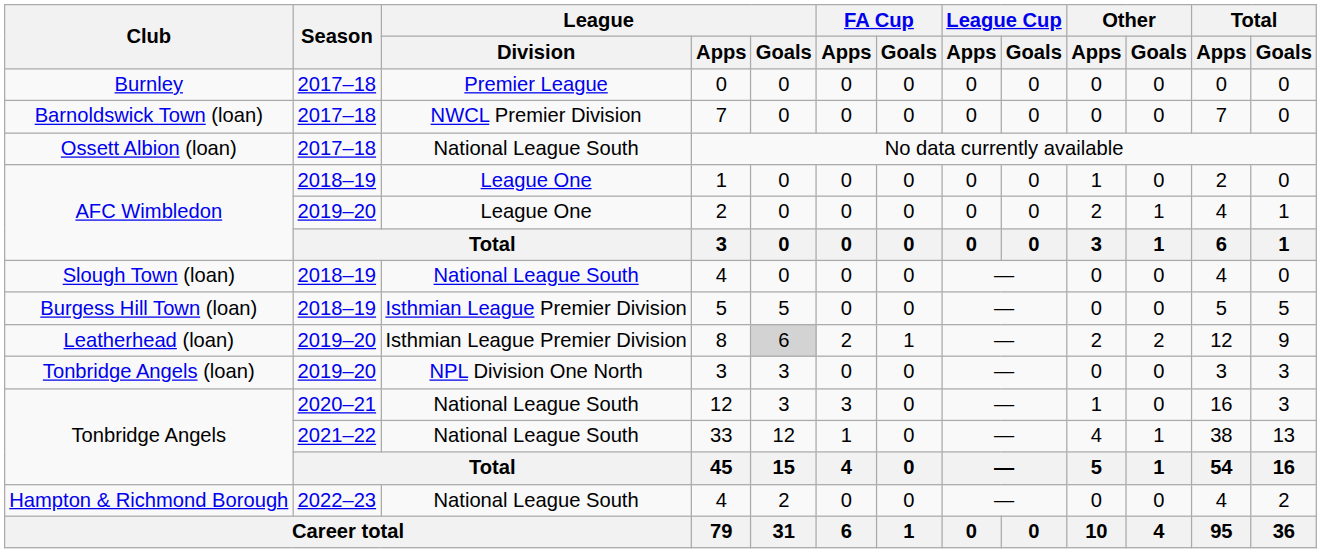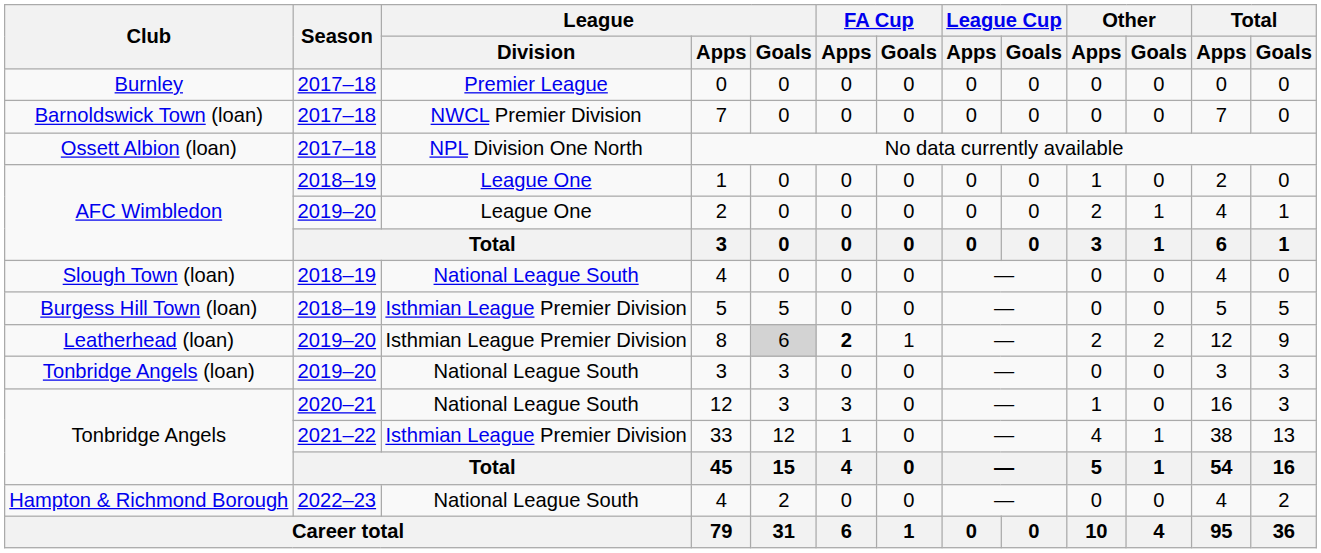 <table class="wikitable" style="text-align: center;">
 <tr>
 <th rowspan="2">Club</th>
 <th rowspan="2">Season</th>
 <th colspan="3">League</th>
 <th colspan="2"><a href='#'>FA Cup</a></th>
 <th colspan="2"><a href='#'>League Cup</a></th>
 <th colspan="2">Other</th>
 <th colspan="2">Total</th>
 </tr>
 <tr>
 <th>Division</th>
 <th>Apps</th>
 <th>Goals</th>
 <th>Apps</th>
 <th>Goals</th>
 <th>Apps</th>
 <th>Goals</th>
 <th>Apps</th>
 <th>Goals</th>
 <th>Apps</th>
 <th>Goals</th>
 </tr>
 <tr>
 <td rowspan="1" valign="center"><a href='#'>Burnley</a></td>
 <td><a href='#'>2017–18</a></td>
 <td><a href='#'>Premier League</a></td>
 <td>0</td>
 <td>0</td>
 <td>0</td>
 <td>0</td>
 <td>0</td>
 <td>0</td>
 <td>0</td>
 <td>0</td>
 <td>0</td>
 <td>0</td>
 </tr>
 <tr>
 <td rowspan="1" valign="center"><a href='#'>Barnoldswick Town</a> (loan)</td>
 <td><a href='#'>2017–18</a></td>
 <td><a href='#'>NWCL</a> Premier Division</td>
 <td>7</td>
 <td>0</td>
 <td>0</td>
 <td>0</td>
 <td>0</td>
 <td>0</td>
 <td>0</td>
 <td>0</td>
 <td>7</td>
 <td>0</td>
 </tr>
 <tr>
 <td rowspan="1" valign="center"><a href='#'>Ossett Albion</a> (loan)</td>
 <td><a href='#'>2017–18</a></td>
-<td>National League South</td>
+<td><a href='#'>NPL</a> Division One North</td>
 <td colspan="10">No data currently available</td>
 </tr>
 <tr>
 <td rowspan="3" valign="center"><a href='#'>AFC Wimbledon</a></td>
 <td><a href='#'>2018–19</a></td>
 <td><a href='#'>League One</a></td>
 <td>1</td>
 <td>0</td>
 <td>0</td>
 <td>0</td>
 <td>0</td>
 <td>0</td>
 <td>1</td>
 <td>0</td>
 <td>2</td>
 <td>0</td>
 </tr>
 <tr>
 <td><a href='#'>2019–20</a></td>
 <td>League One</td>
 <td>2</td>
 <td>0</td>
 <td>0</td>
 <td>0</td>
 <td>0</td>
 <td>0</td>
 <td>2</td>
 <td>1</td>
 <td>4</td>
 <td>1</td>
 </tr>
 <tr>
 <th colspan="2">Total</th>
 <th>3</th>
 <th>0</th>
 <th>0</th>
 <th>0</th>
 <th>0</th>
 <th>0</th>
 <th>3</th>
 <th>1</th>
 <th>6</th>
 <th>1</th>
 </tr>
 <tr>
 <td rowspan="1" valign="center"><a href='#'>Slough Town</a> (loan)</td>
 <td><a href='#'>2018–19</a></td>
 <td><a href='#'>National League South</a></td>
 <td>4</td>
 <td>0</td>
 <td>0</td>
 <td>0</td>
 <td colspan="2">—</td>
 <td>0</td>
 <td>0</td>
 <td>4</td>
 <td>0</td>
 </tr>
 <tr>
 <td rowspan="1" valign="center"><a href='#'>Burgess Hill Town</a> (loan)</td>
 <td><a href='#'>2018–19</a></td>
 <td><a href='#'>Isthmian League</a> Premier Division</td>
 <td>5</td>
 <td>5</td>
 <td>0</td>
 <td>0</td>
 <td colspan="2">—</td>
 <td>0</td>
 <td>0</td>
 <td>5</td>
 <td>5</td>
 </tr>
 <tr>
 <td rowspan="1" valign="center"><a href='#'>Leatherhead</a> (loan)</td>
 <td><a href='#'>2019–20</a></td>
 <td>Isthmian League Premier Division</td>
 <td>8</td>
 <td style="background: lightgrey;">6</td>
-<td>2</td>
+<td><strong>2</strong></td>
 <td>1</td>
 <td colspan="2">—</td>
 <td>2</td>
 <td>2</td>
 <td>12</td>
 <td>9</td>
 </tr>
 <tr>
 <td rowspan="1" valign="center"><a href='#'>Tonbridge Angels</a> (loan)</td>
 <td><a href='#'>2019–20</a></td>
-<td><a href='#'>NPL</a> Division One North</td>
+<td>National League South</td>
 <td>3</td>
 <td>3</td>
 <td>0</td>
 <td>0</td>
 <td colspan="2">—</td>
 <td>0</td>
 <td>0</td>
 <td>3</td>
 <td>3</td>
 </tr>
 <tr>
 <td rowspan="3" valign="center">Tonbridge Angels</td>
 <td><a href='#'>2020–21</a></td>
 <td>National League South</td>
 <td>12</td>
 <td>3</td>
 <td>3</td>
 <td>0</td>
 <td colspan="2">—</td>
 <td>1</td>
 <td>0</td>
 <td>16</td>
 <td>3</td>
 </tr>
 <tr>
 <td><a href='#'>2021–22</a></td>
-<td>National League South</td>
+<td><a href='#'>Isthmian League</a> Premier Division</td>
 <td>33</td>
 <td>12</td>
 <td>1</td>
 <td>0</td>
 <td colspan="2">—</td>
 <td>4</td>
 <td>1</td>
 <td>38</td>
 <td>13</td>
 </tr>
 <tr>
 <th colspan="2">Total</th>
 <th>45</th>
 <th>15</th>
 <th>4</th>
 <th>0</th>
 <th colspan="2">—</th>
 <th>5</th>
 <th>1</th>
 <th>54</th>
 <th>16</th>
 </tr>
 <tr>
 <td rowspan="1" valign="center"><a href='#'>Hampton & Richmond Borough</a></td>
 <td><a href='#'>2022–23</a></td>
 <td>National League South</td>
 <td>4</td>
 <td>2</td>
 <td>0</td>
 <td>0</td>
 <td colspan="2">—</td>
 <td>0</td>
 <td>0</td>
 <td>4</td>
 <td>2</td>
 </tr>
 <tr>
 <th colspan="3">Career total</th>
 <th>79</th>
 <th>31</th>
 <th>6</th>
 <th>1</th>
 <th>0</th>
 <th>0</th>
 <th>10</th>
 <th>4</th>
 <th>95</th>
 <th>36</th>
 </tr>
 </table>
